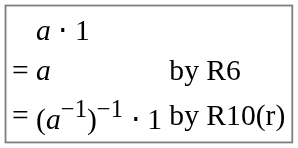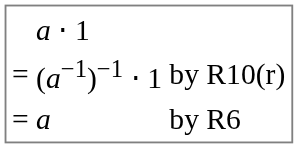 <table style="border: 1px solid grey; float: left; margin: 1em 1em;">
 <tr>
 <td></td>
 <td><em>a</em> ⋅ 1</td>
 <td></td>
 </tr>
 <tr>
 <td>=</td>
+<td>(<em>a</em><sup>−1</sup>)<sup>−1</sup> ⋅ 1</td>
+<td>by R10(r)</td>
+</tr>
+<tr>
+<td>=</td>
 <td><em>a</em></td>
 <td>by R6</td>
 </tr>
-<tr>
-<td>=</td>
-<td>(<em>a</em><sup>−1</sup>)<sup>−1</sup> ⋅ 1</td>
-<td>by R10(r)</td>
-</tr>
 </table>
